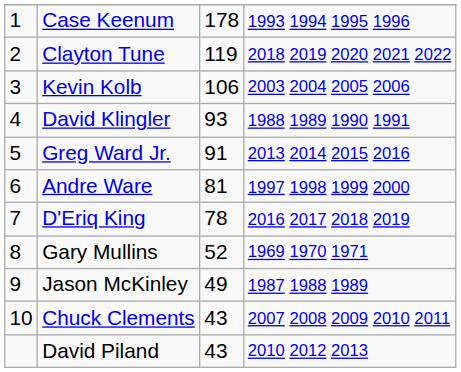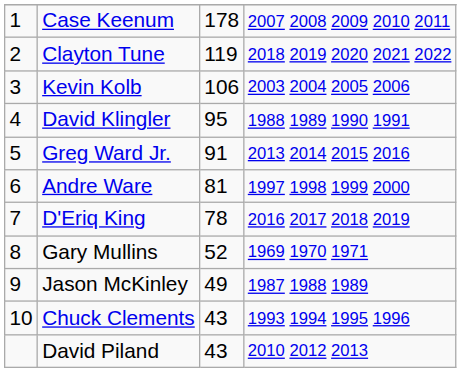 <table class="wikitable">
 <tr>
 </tr>
 <tr>
 <td>1</td>
 <td><a href='#'>Case Keenum</a></td>
 <td><abbr>178</abbr></td>
-<td style="font-size:80%;"><a href='#'>1993</a> <a href='#'>1994</a> <a href='#'>1995</a> <a href='#'>1996</a></td>
+<td style="font-size:80%;"><a href='#'>2007</a> <a href='#'>2008</a> <a href='#'>2009</a> <a href='#'>2010</a> <a href='#'>2011</a></td>
 </tr>
 <tr>
 <td>2</td>
 <td><a href='#'>Clayton Tune</a></td>
 <td><abbr>119</abbr></td>
 <td style="font-size:80%;"><a href='#'>2018</a> <a href='#'>2019</a> <a href='#'>2020</a> <a href='#'>2021</a> <a href='#'>2022</a></td>
 </tr>
 <tr>
 <td>3</td>
 <td><a href='#'>Kevin Kolb</a></td>
 <td><abbr>106</abbr></td>
 <td style="font-size:80%;"><a href='#'>2003</a> <a href='#'>2004</a> <a href='#'>2005</a> <a href='#'>2006</a></td>
 </tr>
 <tr>
 <td>4</td>
 <td><a href='#'>David Klingler</a></td>
-<td><abbr>93</abbr></td>
+<td><abbr>95</abbr></td>
 <td style="font-size:80%;"><a href='#'>1988</a> <a href='#'>1989</a> <a href='#'>1990</a> <a href='#'>1991</a></td>
 </tr>
 <tr>
 <td>5</td>
 <td><a href='#'>Greg Ward Jr.</a></td>
 <td><abbr>91</abbr></td>
 <td style="font-size:80%;"><a href='#'>2013</a> <a href='#'>2014</a> <a href='#'>2015</a> <a href='#'>2016</a></td>
 </tr>
 <tr>
 <td>6</td>
 <td><a href='#'>Andre Ware</a></td>
 <td><abbr>81</abbr></td>
 <td style="font-size:80%;"><a href='#'>1997</a> <a href='#'>1998</a> <a href='#'>1999</a> <a href='#'>2000</a></td>
 </tr>
 <tr>
 <td>7</td>
 <td><a href='#'>D'Eriq King</a></td>
 <td><abbr>78</abbr></td>
 <td style="font-size:80%;"><a href='#'>2016</a> <a href='#'>2017</a> <a href='#'>2018</a> <a href='#'>2019</a></td>
 </tr>
 <tr>
 <td>8</td>
 <td>Gary Mullins</td>
 <td><abbr>52</abbr></td>
 <td style="font-size:80%;"><a href='#'>1969</a> <a href='#'>1970</a> <a href='#'>1971</a></td>
 </tr>
 <tr>
 <td>9</td>
 <td>Jason McKinley</td>
 <td><abbr>49</abbr></td>
 <td style="font-size:80%;"><a href='#'>1987</a> <a href='#'>1988</a> <a href='#'>1989</a></td>
 </tr>
 <tr>
 <td>10</td>
 <td><a href='#'>Chuck Clements</a></td>
 <td><abbr>43</abbr></td>
-<td style="font-size:80%;"><a href='#'>2007</a> <a href='#'>2008</a> <a href='#'>2009</a> <a href='#'>2010</a> <a href='#'>2011</a></td>
+<td style="font-size:80%;"><a href='#'>1993</a> <a href='#'>1994</a> <a href='#'>1995</a> <a href='#'>1996</a></td>
 </tr>
 <tr>
 <td></td>
 <td>David Piland</td>
 <td><abbr>43</abbr></td>
 <td style="font-size:80%;"><a href='#'>2010</a> <a href='#'>2012</a> <a href='#'>2013</a></td>
 </tr>
 </table>
